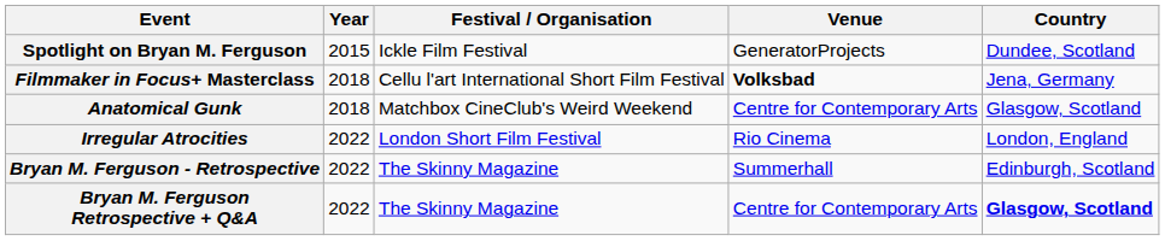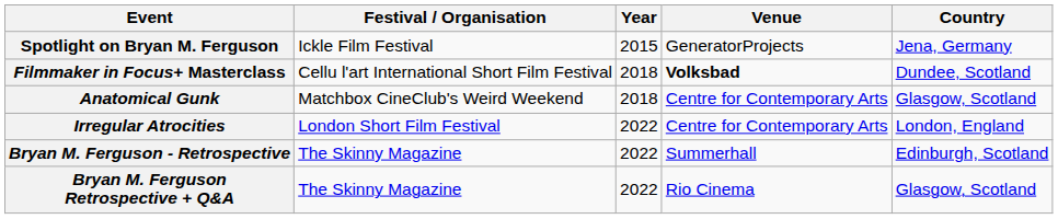 <table class="wikitable">
 <tr>
 <th>Event</th>
+<th>Festival / Organisation</th>
 <th>Year</th>
-<th>Festival / Organisation</th>
 <th>Venue</th>
 <th>Country</th>
 </tr>
 <tr>
 <th>Spotlight on Bryan M. Ferguson</th>
+<td>Ickle Film Festival</td>
 <td>2015</td>
-<td>Ickle Film Festival</td>
 <td>GeneratorProjects</td>
+<td><a href='#'>Jena, Germany</a></td>
+</tr>
+<tr>
+<th><em>Filmmaker in Focus</em>+ Masterclass</th>
+<td>Cellu l'art International Short Film Festival</td>
+<td>2018</td>
+<td><strong>Volksbad</strong></td>
 <td><a href='#'>Dundee, Scotland</a></td>
 </tr>
 <tr>
-<th><em>Filmmaker in Focus</em>+ Masterclass</th>
+<th><em>Anatomical Gunk</em></th>
+<td>Matchbox CineClub's Weird Weekend</td>
 <td>2018</td>
-<td>Cellu l'art International Short Film Festival</td>
-<td><strong>Volksbad</strong></td>
-<td><a href='#'>Jena, Germany</a></td>
-</tr>
-<tr>
-<th><em>Anatomical Gunk</em></th>
-<td>2018</td>
-<td>Matchbox CineClub's Weird Weekend</td>
 <td><a href='#'>Centre for Contemporary Arts</a></td>
 <td><a href='#'>Glasgow, Scotland</a></td>
 </tr>
 <tr>
 <th><em>Irregular Atrocities</em></th>
+<td><a href='#'>London Short Film Festival</a></td>
 <td>2022</td>
-<td><a href='#'>London Short Film Festival</a></td>
-<td><a href='#'>Rio Cinema</a></td>
+<td><a href='#'>Centre for Contemporary Arts</a></td>
 <td><a href='#'>London, England</a></td>
 </tr>
 <tr>
 <th><em>Bryan M. Ferguson - Retrospective</em></th>
+<td><a href='#'>The Skinny Magazine</a></td>
 <td>2022</td>
-<td><a href='#'>The Skinny Magazine</a></td>
 <td><a href='#'>Summerhall</a></td>
 <td><a href='#'>Edinburgh, Scotland</a></td>
 </tr>
 <tr>
 <th><em>Bryan M. Ferguson</em><br><em>Retrospective + Q&A</em></th>
+<td><a href='#'>The Skinny Magazine</a></td>
 <td>2022</td>
-<td><a href='#'>The Skinny Magazine</a></td>
-<td><a href='#'>Centre for Contemporary Arts</a></td>
-<td><strong><a href='#'>Glasgow, Scotland</a></strong></td>
+<td><a href='#'>Rio Cinema</a></td>
+<td><a href='#'>Glasgow, Scotland</a></td>
 </tr>
 </table>
